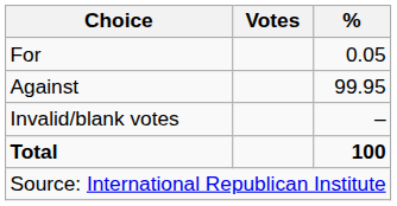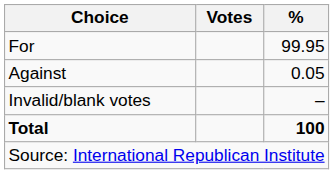 <table class=wikitable style=text-align:right>
 <tr>
 <th>Choice</th>
 <th>Votes</th>
 <th>%</th>
 </tr>
 <tr>
 <td align=left>For</td>
 <td></td>
-<td>0.05</td>
+<td>99.95</td>
 </tr>
 <tr>
 <td align=left>Against</td>
 <td></td>
-<td>99.95</td>
+<td>0.05</td>
 </tr>
 <tr>
 <td align=left>Invalid/blank votes</td>
 <td></td>
 <td>–</td>
 </tr>
 <tr>
 <td align=left><strong>Total</strong></td>
 <td></td>
 <td><strong>100</strong></td>
 </tr>
 <tr>
 <td colspan=3 align=left>Source: <a href='#'>International Republican Institute</a></td>
 </tr>
 </table>
